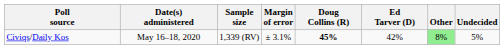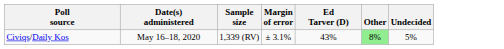 <table class="wikitable" style="font-size:90%;text-align:center;">
 <tr valign= bottom>
 <th style="width:180px;">Poll<br>source</th>
 <th style="width:150px;">Date(s)<br>administered</th>
 <th class=small>Sample<br>size</th>
 <th>Margin<br>of error</th>
-<th style="width:100px;">Doug<br>Collins (R)</th>
 <th style="width:100px;">Ed<br>Tarver (D)</th>
 <th>Other</th>
 <th>Undecided</th>
 </tr>
 <tr>
 <td style="text-align:left;"><a href='#'>Civiqs</a>/<a href='#'>Daily Kos</a></td>
 <td>May 16–18, 2020</td>
 <td>1,339 (RV)</td>
 <td>± 3.1%</td>
-<td><strong>45%</strong></td>
-<td>42%</td>
+<td>43%</td>
 <td style="background: lightgreen;">8%</td>
 <td>5%</td>
 </tr>
 </table>
